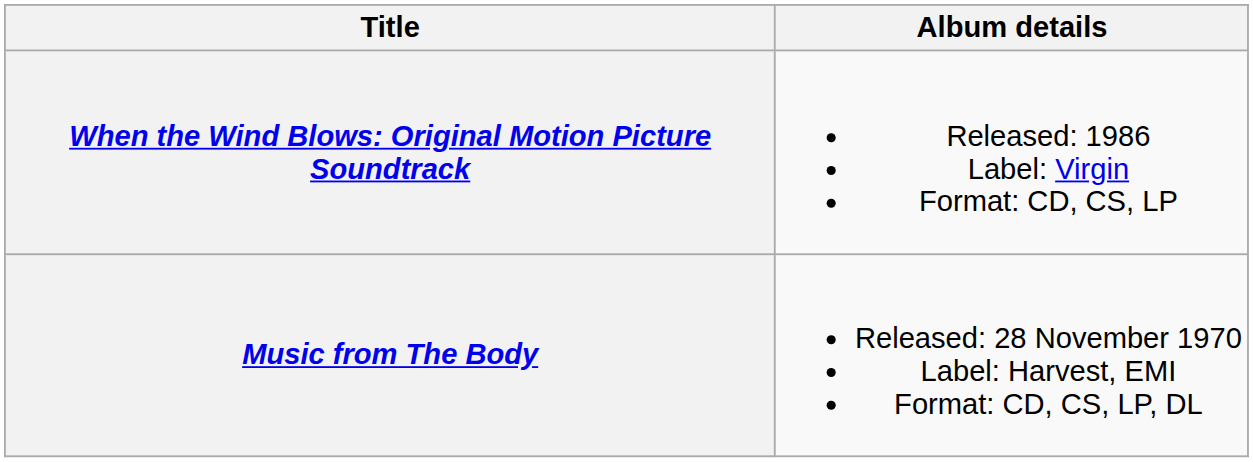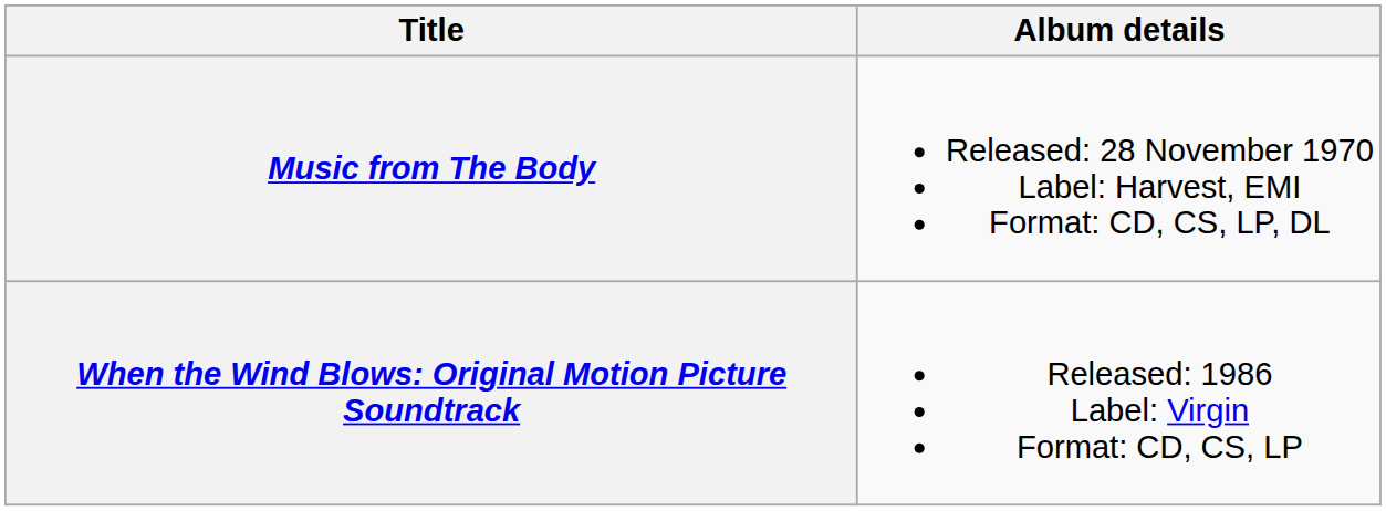 <table class="wikitable plainrowheaders" style="text-align:center;">
 <tr>
 <th scope="col" style="width:26em">Title</th>
 <th scope="col">Album details</th>
 </tr>
 <tr>
+<th scope="row"><em><a href='#'>Music from The Body</a></em> <br></th>
+<td><br><ul><li>Released: 28 November 1970</li><li>Label: Harvest, EMI</li><li>Format: CD, CS, LP, DL</li></ul></td>
+</tr>
+<tr>
 <th scope="row"><em><a href='#'>When the Wind Blows: Original Motion Picture Soundtrack</a></em> <br></th>
 <td><br><ul><li>Released: 1986</li><li>Label: <a href='#'>Virgin</a></li><li>Format: CD, CS, LP</li></ul></td>
 </tr>
-<tr>
-<th scope="row"><em><a href='#'>Music from The Body</a></em> <br></th>
-<td><br><ul><li>Released: 28 November 1970</li><li>Label: Harvest, EMI</li><li>Format: CD, CS, LP, DL</li></ul></td>
-</tr>
 </table>
